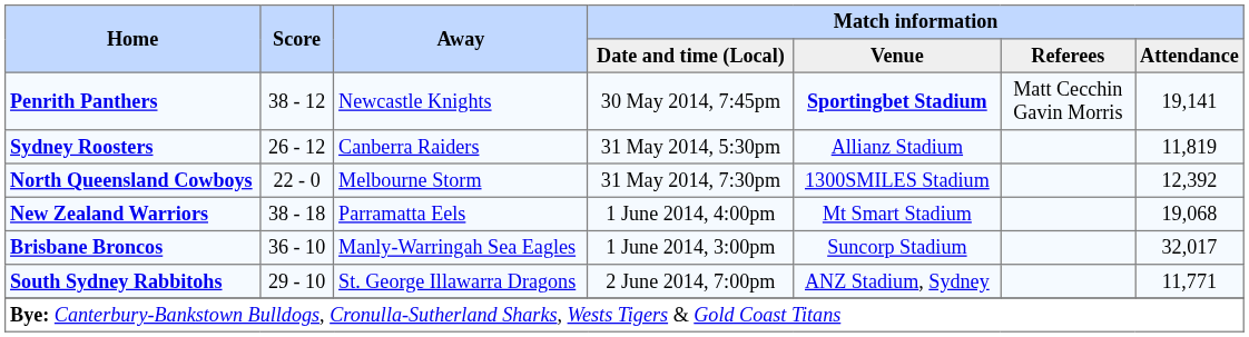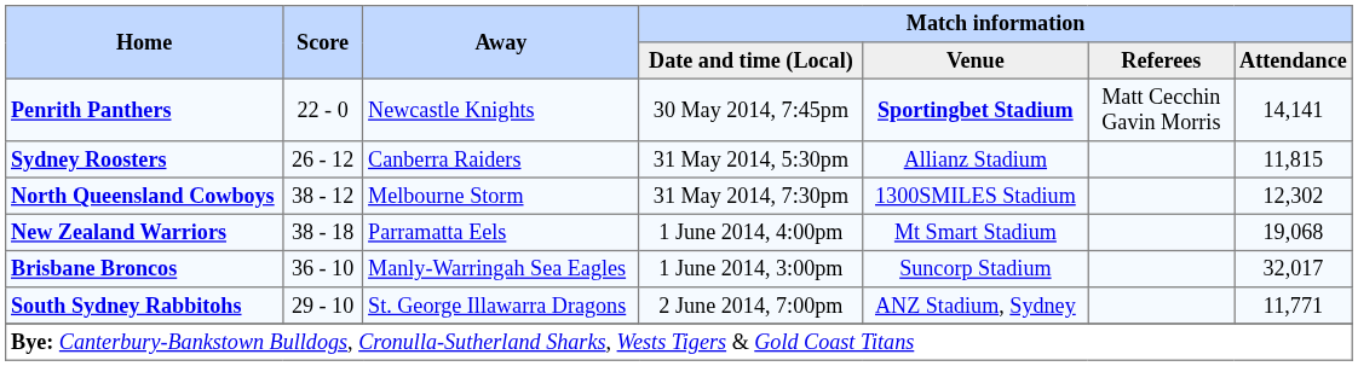 <table border="1" cellpadding="3" cellspacing="0" style="border-collapse:collapse; font-size:90%; width:100%;">
 <tr style="background:#c1d8ff;">
 <th rowspan="2" style="width:21%;">Home</th>
 <th rowspan="2" style="width:6%;">Score</th>
 <th rowspan="2" style="width:21%;">Away</th>
 <th colspan=6>Match information</th>
 </tr>
 <tr style="background:#efefef;">
 <th width=17%>Date and time (Local)</th>
 <th width=17%>Venue</th>
 <th width=11%>Referees</th>
 <th width=7%>Attendance</th>
 </tr>
 <tr style="text-align:center; background:#f5faff;">
 <td align=left> <strong><a href='#'>Penrith Panthers</a></strong></td>
-<td>38 - 12</td>
+<td>22 - 0</td>
 <td align=left> <a href='#'>Newcastle Knights</a></td>
 <td>30 May 2014, 7:45pm</td>
 <td><strong><a href='#'>Sportingbet Stadium</a></strong></td>
 <td>Matt Cecchin<br>Gavin Morris</td>
-<td>19,141</td>
+<td>14,141</td>
 </tr>
 <tr style="text-align:center; background:#f5faff;">
 <td align=left> <strong><a href='#'>Sydney Roosters</a></strong></td>
 <td>26 - 12</td>
 <td align=left> <a href='#'>Canberra Raiders</a></td>
 <td>31 May 2014, 5:30pm</td>
 <td><a href='#'>Allianz Stadium</a></td>
 <td></td>
-<td>11,819</td>
+<td>11,815</td>
 </tr>
 <tr style="text-align:center; background:#f5faff;">
 <td align=left> <strong><a href='#'>North Queensland Cowboys</a></strong></td>
-<td>22 - 0</td>
+<td>38 - 12</td>
 <td align=left> <a href='#'>Melbourne Storm</a></td>
 <td>31 May 2014, 7:30pm</td>
 <td><a href='#'>1300SMILES Stadium</a></td>
 <td></td>
-<td>12,392</td>
+<td>12,302</td>
 </tr>
 <tr style="text-align:center; background:#f5faff;">
 <td align=left> <strong><a href='#'>New Zealand Warriors</a></strong></td>
 <td>38 - 18</td>
 <td align=left> <a href='#'>Parramatta Eels</a></td>
 <td>1 June 2014, 4:00pm</td>
 <td><a href='#'>Mt Smart Stadium</a></td>
 <td></td>
 <td>19,068</td>
 </tr>
 <tr style="text-align:center; background:#f5faff;">
 <td align=left> <strong><a href='#'>Brisbane Broncos</a></strong></td>
 <td>36 - 10</td>
 <td align=left> <a href='#'>Manly-Warringah Sea Eagles</a></td>
 <td>1 June 2014, 3:00pm</td>
 <td><a href='#'>Suncorp Stadium</a></td>
 <td></td>
 <td>32,017</td>
 </tr>
 <tr style="text-align:center; background:#f5faff;">
 <td align=left> <strong><a href='#'>South Sydney Rabbitohs</a></strong></td>
 <td>29 - 10</td>
 <td align=left> <a href='#'>St. George Illawarra Dragons</a></td>
 <td>2 June 2014, 7:00pm</td>
 <td><a href='#'>ANZ Stadium</a>, <a href='#'>Sydney</a></td>
 <td></td>
 <td>11,771</td>
 </tr>
 <tr style="text-align:center; background:#f5faff;">
 </tr>
 <tr>
 <td colspan="7" align="left"><strong>Bye:</strong> <em><a href='#'>Canterbury-Bankstown Bulldogs</a></em>, <em><a href='#'>Cronulla-Sutherland Sharks</a></em>, <em><a href='#'>Wests Tigers</a></em> & <em><a href='#'>Gold Coast Titans</a></em></td>
 </tr>
 </table>
